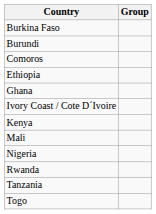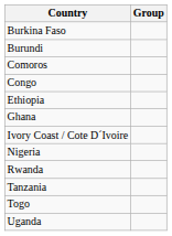 <table class="wikitable" border="1">
 <tr>
 <th>Country</th>
 <th>Group</th>
 </tr>
 <tr>
 <td>Burkina Faso</td>
 <td></td>
 </tr>
 <tr>
 <td>Burundi</td>
 <td></td>
 </tr>
 <tr>
 <td>Comoros</td>
 <td></td>
 </tr>
 <tr>
+<td>Congo</td>
+<td></td>
+</tr>
+<tr>
 <td>Ethiopia</td>
 <td></td>
 </tr>
 <tr>
 <td>Ghana</td>
 <td></td>
 </tr>
 <tr>
 <td>Ivory Coast / Cote D´Ivoire</td>
-<td></td>
-</tr>
-<tr>
-<td>Kenya</td>
-<td></td>
-</tr>
-<tr>
-<td>Mali</td>
 <td></td>
 </tr>
 <tr>
 <td>Nigeria</td>
 <td></td>
 </tr>
 <tr>
 <td>Rwanda</td>
 <td></td>
 </tr>
 <tr>
 <td>Tanzania</td>
 <td></td>
 </tr>
 <tr>
 <td>Togo</td>
 <td></td>
 </tr>
+<tr>
+<td>Uganda</td>
+<td></td>
+</tr>
 </table>
